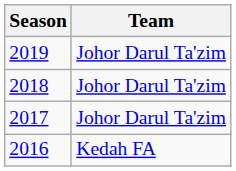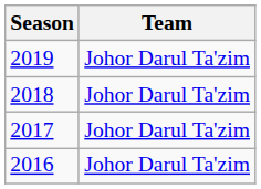 <table class="wikitable sortable" style="font-size: 85%;">
 <tr>
 <th>Season</th>
 <th>Team</th>
 </tr>
 <tr>
 <td><a href='#'>2019</a></td>
 <td> <a href='#'>Johor Darul Ta'zim</a></td>
 </tr>
 <tr>
 <td><a href='#'>2018</a></td>
 <td> <a href='#'>Johor Darul Ta'zim</a></td>
 </tr>
 <tr>
 <td><a href='#'>2017</a></td>
 <td> <a href='#'>Johor Darul Ta'zim</a></td>
 </tr>
 <tr>
 <td><a href='#'>2016</a></td>
-<td> <a href='#'>Kedah FA</a></td>
+<td> <a href='#'>Johor Darul Ta'zim</a></td>
 </tr>
 </table>
